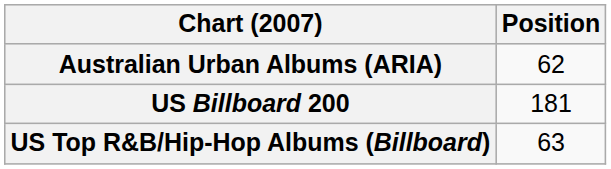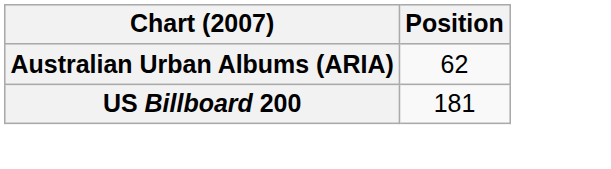 <table class="wikitable sortable plainrowheaders" style="text-align:center">
 <tr>
 <th scope="col">Chart (2007)</th>
 <th scope="col">Position</th>
 </tr>
 <tr>
 <th scope="row">Australian Urban Albums (ARIA)</th>
 <td>62</td>
 </tr>
 <tr>
 <th scope="row">US <em>Billboard</em> 200</th>
 <td>181</td>
 </tr>
-<tr>
-<th scope="row">US Top R&B/Hip-Hop Albums (<em>Billboard</em>)</th>
-<td>63</td>
-</tr>
 </table>
